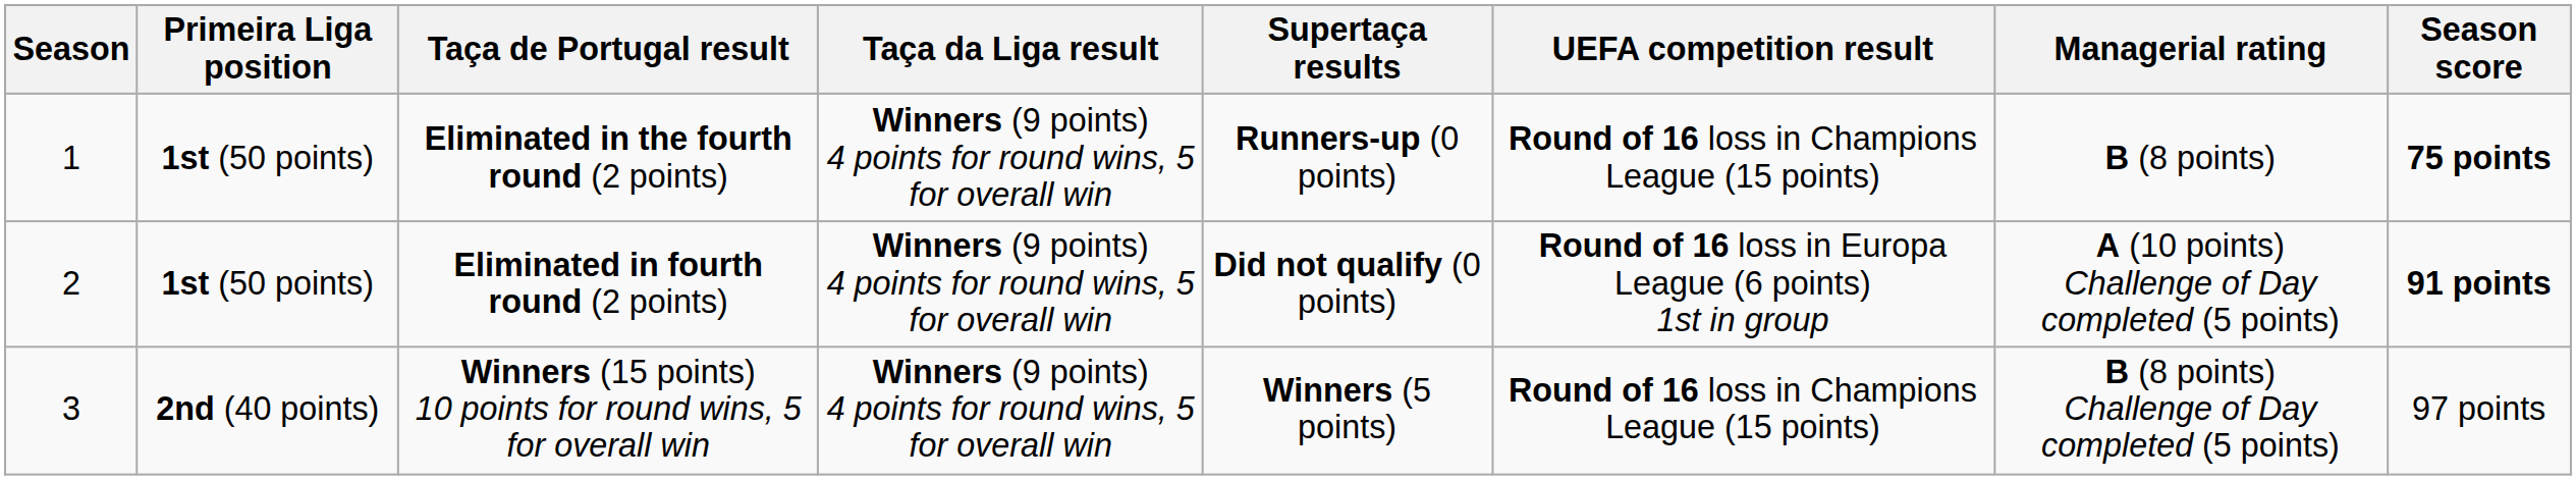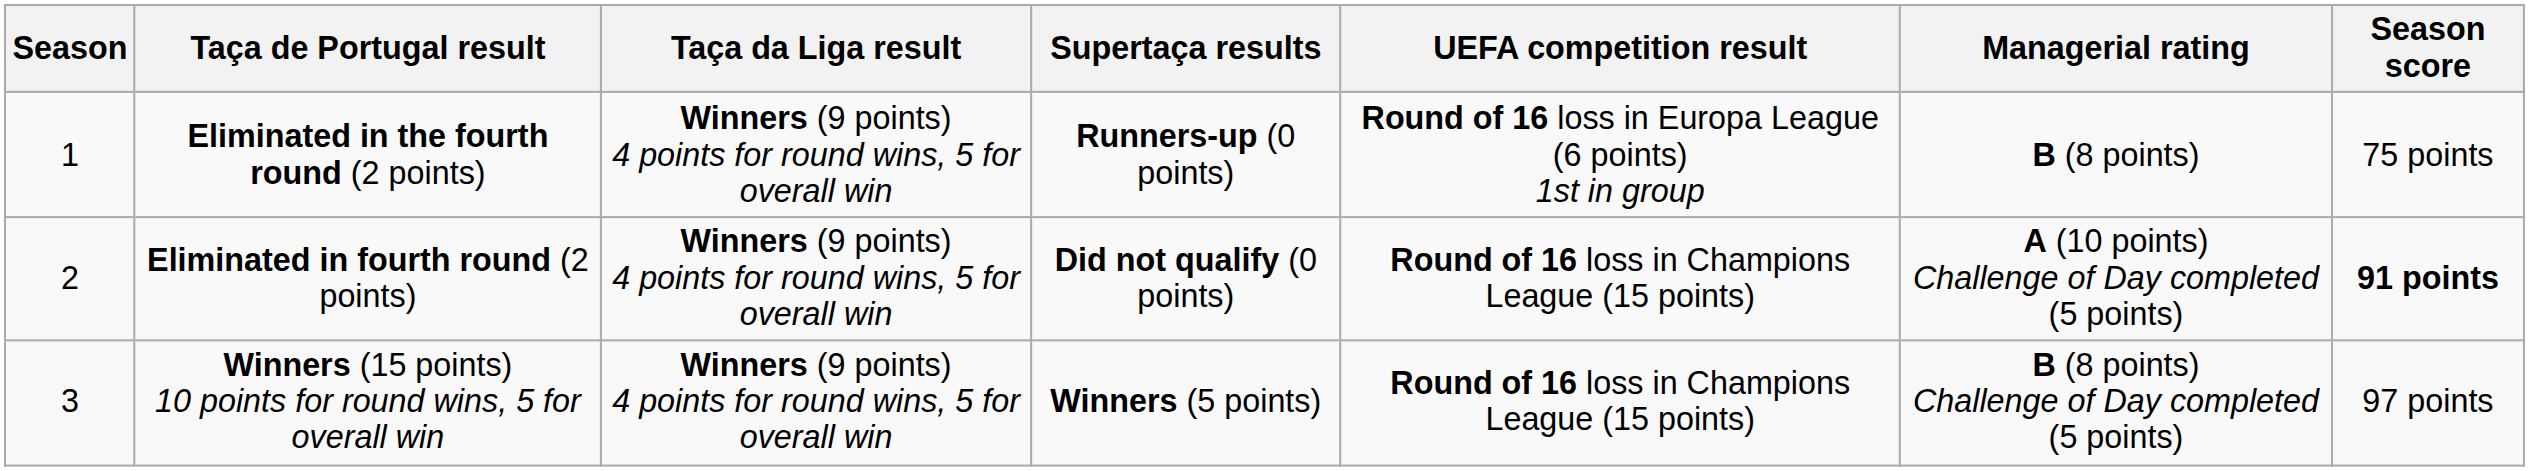 <table class="wikitable" style="text-align:center">
 <tr>
 <th>Season</th>
-<th>Primeira Liga position</th>
 <th>Taça de Portugal result</th>
 <th>Taça da Liga result</th>
 <th>Supertaça results</th>
 <th>UEFA competition result</th>
 <th>Managerial rating</th>
 <th>Season score</th>
 </tr>
 <tr>
 <td>1</td>
-<td><strong>1st</strong> (50 points)</td>
 <td><strong>Eliminated in the fourth round</strong> (2 points)</td>
 <td><strong>Winners</strong> (9 points)<br><em>4 points for round wins, 5 for overall win</em></td>
 <td><strong>Runners-up</strong> (0 points)</td>
-<td><strong>Round of 16</strong> loss in Champions League (15 points)</td>
+<td><strong>Round of 16</strong> loss in Europa League (6 points)<br><em>1st in group</em></td>
 <td><strong>B</strong> (8 points)</td>
-<td><strong>75 points</strong></td>
+<td>75 points</td>
 </tr>
 <tr>
 <td>2</td>
-<td><strong>1st</strong> (50 points)</td>
 <td><strong>Eliminated in fourth round</strong> (2 points)</td>
 <td><strong>Winners</strong> (9 points)<br><em>4 points for round wins, 5 for overall win</em></td>
 <td><strong>Did not qualify</strong> (0 points)</td>
-<td><strong>Round of 16</strong> loss in Europa League (6 points)<br><em>1st in group</em></td>
+<td><strong>Round of 16</strong> loss in Champions League (15 points)</td>
 <td><strong>A</strong> (10 points)<br><em>Challenge of Day completed</em> (5 points)</td>
 <td><strong>91 points</strong></td>
 </tr>
 <tr>
 <td>3</td>
-<td><strong>2nd</strong> (40 points)</td>
 <td><strong>Winners</strong> (15 points)<br><em>10 points for round wins, 5 for overall win</em></td>
 <td><strong>Winners</strong> (9 points)<br><em>4 points for round wins, 5 for overall win</em></td>
 <td><strong>Winners</strong> (5 points)</td>
 <td><strong>Round of 16</strong> loss in Champions League (15 points)</td>
 <td><strong>B</strong> (8 points)<br><em>Challenge of Day completed</em> (5 points)</td>
 <td>97 points</td>
 </tr>
 </table>
